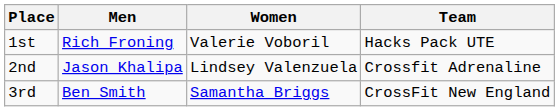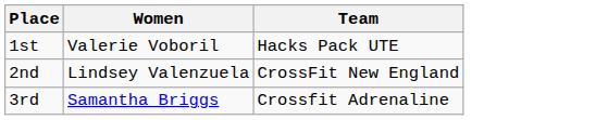 <table class="wikitable">
 <tr>
 <th>Place</th>
-<th>Men</th>
 <th>Women </th>
 <th>Team</th>
 </tr>
 <tr>
 <td>1st</td>
-<td><a href='#'>Rich Froning</a></td>
 <td>Valerie Voboril</td>
 <td>Hacks Pack UTE</td>
 </tr>
 <tr>
 <td>2nd</td>
-<td><a href='#'>Jason Khalipa</a></td>
 <td>Lindsey Valenzuela</td>
-<td>Crossfit Adrenaline</td>
+<td>CrossFit New England</td>
 </tr>
 <tr>
 <td>3rd</td>
-<td><a href='#'>Ben Smith</a></td>
 <td><a href='#'>Samantha Briggs</a></td>
-<td>CrossFit New England</td>
+<td>Crossfit Adrenaline</td>
 </tr>
 </table>
